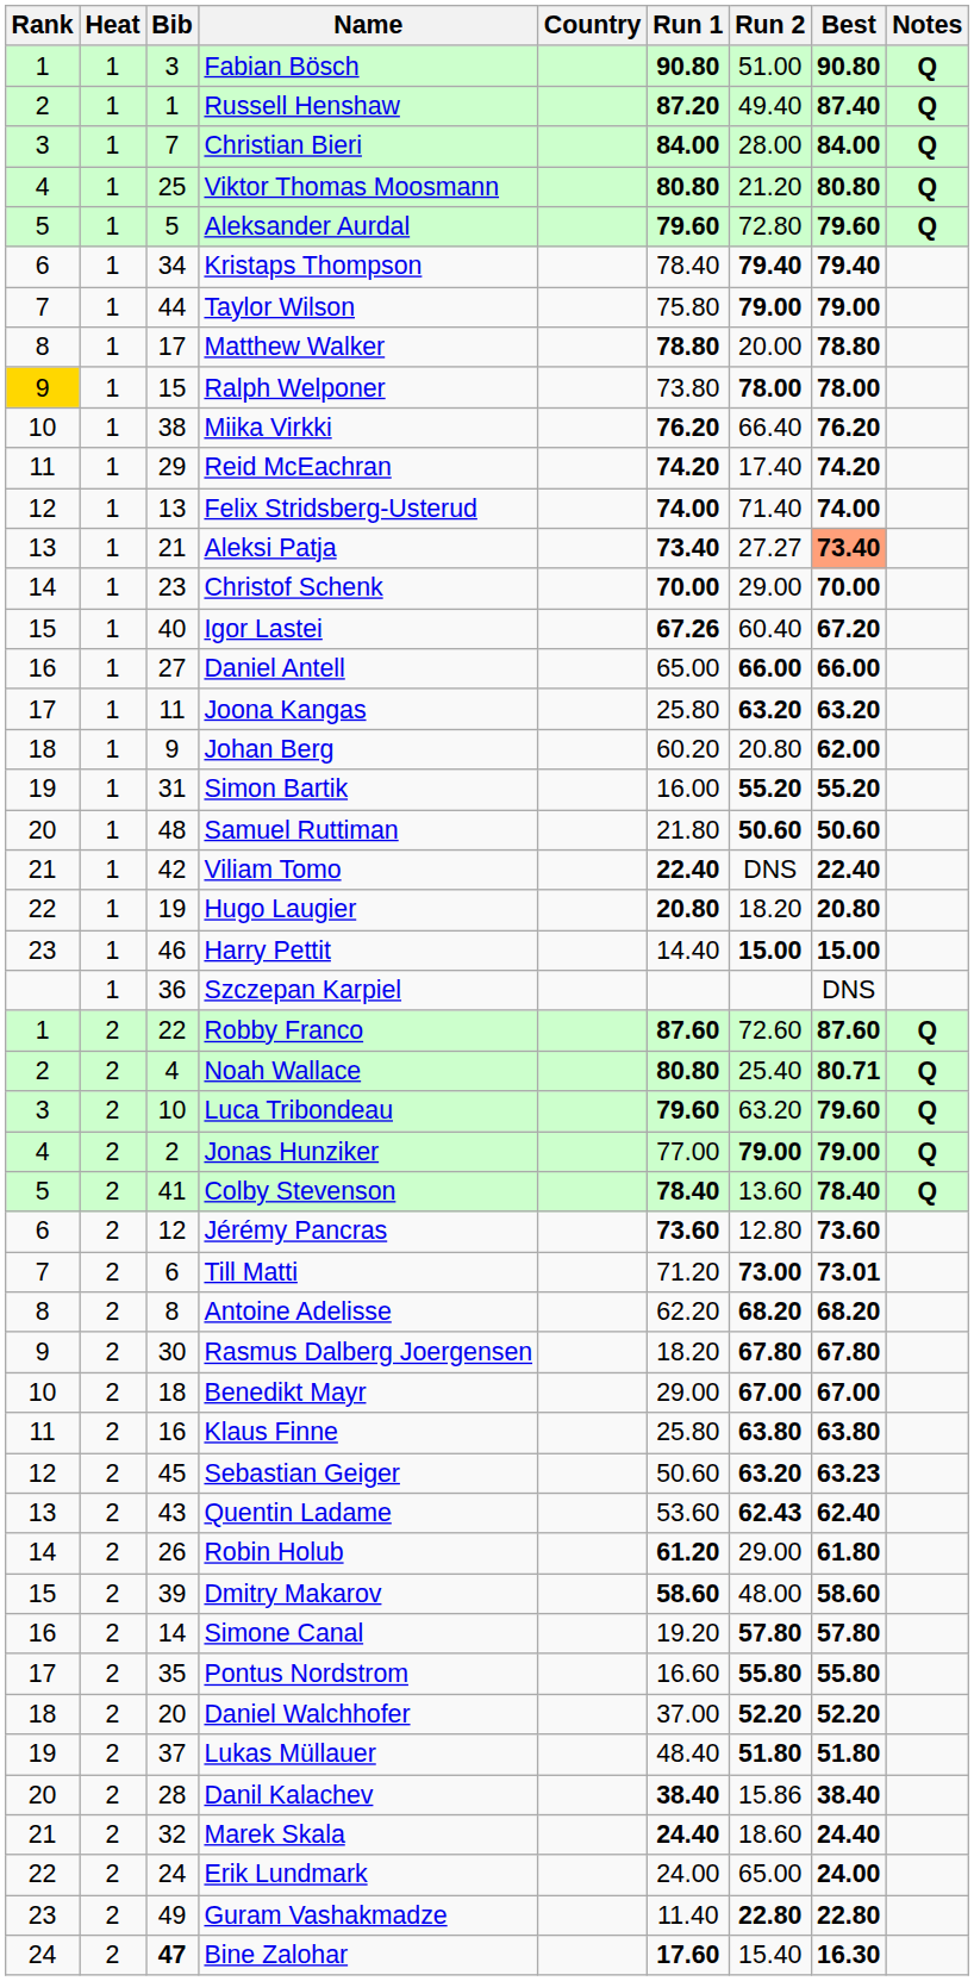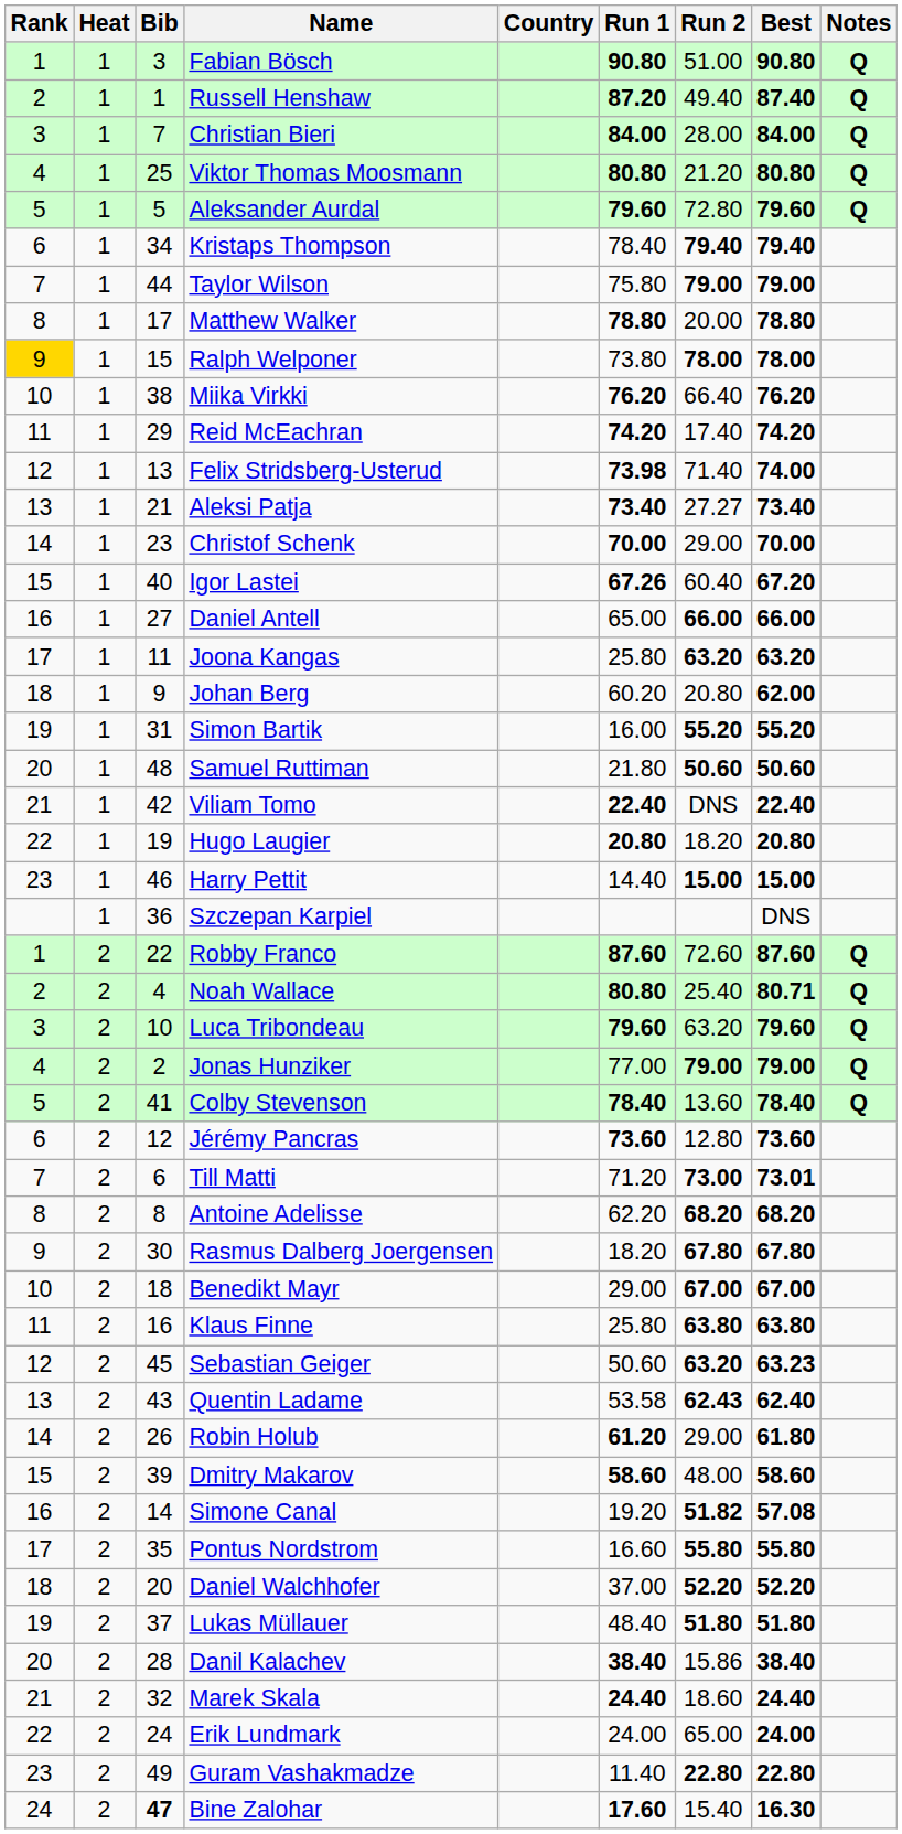 <table class="wikitable sortable" style="text-align:center">
 <tr>
 <th>Rank</th>
 <th>Heat</th>
 <th>Bib</th>
 <th>Name</th>
 <th>Country</th>
 <th>Run 1</th>
 <th>Run 2</th>
 <th>Best</th>
 <th>Notes</th>
 </tr>
 <tr bgcolor="#ccffcc">
 <td>1</td>
 <td>1</td>
 <td>3</td>
 <td align=left><a href='#'>Fabian Bösch</a></td>
 <td align=left></td>
 <td><strong>90.80</strong></td>
 <td>51.00</td>
 <td><strong>90.80</strong></td>
 <td><strong>Q</strong></td>
 </tr>
 <tr bgcolor="#ccffcc">
 <td>2</td>
 <td>1</td>
 <td>1</td>
 <td align=left><a href='#'>Russell Henshaw</a></td>
 <td align=left></td>
 <td><strong>87.20</strong></td>
 <td>49.40</td>
 <td><strong>87.40</strong></td>
 <td><strong>Q</strong></td>
 </tr>
 <tr bgcolor="#ccffcc">
 <td>3</td>
 <td>1</td>
 <td>7</td>
 <td align=left><a href='#'>Christian Bieri</a></td>
 <td align=left></td>
 <td><strong>84.00</strong></td>
 <td>28.00</td>
 <td><strong>84.00</strong></td>
 <td><strong>Q</strong></td>
 </tr>
 <tr bgcolor="#ccffcc">
 <td>4</td>
 <td>1</td>
 <td>25</td>
 <td align=left><a href='#'>Viktor Thomas Moosmann</a></td>
 <td align=left></td>
 <td><strong>80.80</strong></td>
 <td>21.20</td>
 <td><strong>80.80</strong></td>
 <td><strong>Q</strong></td>
 </tr>
 <tr bgcolor="#ccffcc">
 <td>5</td>
 <td>1</td>
 <td>5</td>
 <td align=left><a href='#'>Aleksander Aurdal</a></td>
 <td align=left></td>
 <td><strong>79.60</strong></td>
 <td>72.80</td>
 <td><strong>79.60</strong></td>
 <td><strong>Q</strong></td>
 </tr>
 <tr>
 <td>6</td>
 <td>1</td>
 <td>34</td>
 <td align=left><a href='#'>Kristaps Thompson</a></td>
 <td align=left></td>
 <td>78.40</td>
 <td><strong>79.40</strong></td>
 <td><strong>79.40</strong></td>
 <td></td>
 </tr>
 <tr>
 <td>7</td>
 <td>1</td>
 <td>44</td>
 <td align=left><a href='#'>Taylor Wilson</a></td>
 <td align=left></td>
 <td>75.80</td>
 <td><strong>79.00</strong></td>
 <td><strong>79.00</strong></td>
 <td></td>
 </tr>
 <tr>
 <td>8</td>
 <td>1</td>
 <td>17</td>
 <td align=left><a href='#'>Matthew Walker</a></td>
 <td align=left></td>
 <td><strong>78.80</strong></td>
 <td>20.00</td>
 <td><strong>78.80</strong></td>
 <td></td>
 </tr>
 <tr>
 <td style="background: gold;">9</td>
 <td>1</td>
 <td>15</td>
 <td align=left><a href='#'>Ralph Welponer</a></td>
 <td align=left></td>
 <td>73.80</td>
 <td><strong>78.00</strong></td>
 <td><strong>78.00</strong></td>
 <td></td>
 </tr>
 <tr>
 <td>10</td>
 <td>1</td>
 <td>38</td>
 <td align=left><a href='#'>Miika Virkki</a></td>
 <td align=left></td>
 <td><strong>76.20</strong></td>
 <td>66.40</td>
 <td><strong>76.20</strong></td>
 <td></td>
 </tr>
 <tr>
 <td>11</td>
 <td>1</td>
 <td>29</td>
 <td align=left><a href='#'>Reid McEachran</a></td>
 <td align=left></td>
 <td><strong>74.20</strong></td>
 <td>17.40</td>
 <td><strong>74.20</strong></td>
 <td></td>
 </tr>
 <tr>
 <td>12</td>
 <td>1</td>
 <td>13</td>
 <td align=left><a href='#'>Felix Stridsberg-Usterud</a></td>
 <td align=left></td>
-<td><strong>74.00</strong></td>
+<td><strong>73.98</strong></td>
 <td>71.40</td>
 <td><strong>74.00</strong></td>
 <td></td>
 </tr>
 <tr>
 <td>13</td>
 <td>1</td>
 <td>21</td>
 <td align=left><a href='#'>Aleksi Patja</a></td>
 <td align=left></td>
 <td><strong>73.40</strong></td>
 <td>27.27</td>
-<td style="background: lightsalmon;"><strong>73.40</strong></td>
+<td><strong>73.40</strong></td>
 <td></td>
 </tr>
 <tr>
 <td>14</td>
 <td>1</td>
 <td>23</td>
 <td align=left><a href='#'>Christof Schenk</a></td>
 <td align=left></td>
 <td><strong>70.00</strong></td>
 <td>29.00</td>
 <td><strong>70.00</strong></td>
 <td></td>
 </tr>
 <tr>
 <td>15</td>
 <td>1</td>
 <td>40</td>
 <td align=left><a href='#'>Igor Lastei</a></td>
 <td align=left></td>
 <td><strong>67.26</strong></td>
 <td>60.40</td>
 <td><strong>67.20</strong></td>
 <td></td>
 </tr>
 <tr>
 <td>16</td>
 <td>1</td>
 <td>27</td>
 <td align=left><a href='#'>Daniel Antell</a></td>
 <td align=left></td>
 <td>65.00</td>
 <td><strong>66.00</strong></td>
 <td><strong>66.00</strong></td>
 <td></td>
 </tr>
 <tr>
 <td>17</td>
 <td>1</td>
 <td>11</td>
 <td align=left><a href='#'>Joona Kangas</a></td>
 <td align=left></td>
 <td>25.80</td>
 <td><strong>63.20</strong></td>
 <td><strong>63.20</strong></td>
 <td></td>
 </tr>
 <tr>
 <td>18</td>
 <td>1</td>
 <td>9</td>
 <td align=left><a href='#'>Johan Berg</a></td>
 <td align=left></td>
 <td>60.20</td>
 <td>20.80</td>
 <td><strong>62.00</strong></td>
 <td></td>
 </tr>
 <tr>
 <td>19</td>
 <td>1</td>
 <td>31</td>
 <td align=left><a href='#'>Simon Bartik</a></td>
 <td align=left></td>
 <td>16.00</td>
 <td><strong>55.20</strong></td>
 <td><strong>55.20</strong></td>
 <td></td>
 </tr>
 <tr>
 <td>20</td>
 <td>1</td>
 <td>48</td>
 <td align=left><a href='#'>Samuel Ruttiman</a></td>
 <td align=left></td>
 <td>21.80</td>
 <td><strong>50.60</strong></td>
 <td><strong>50.60</strong></td>
 <td></td>
 </tr>
 <tr>
 <td>21</td>
 <td>1</td>
 <td>42</td>
 <td align=left><a href='#'>Viliam Tomo</a></td>
 <td align=left></td>
 <td><strong>22.40</strong></td>
 <td>DNS</td>
 <td><strong>22.40</strong></td>
 <td></td>
 </tr>
 <tr>
 <td>22</td>
 <td>1</td>
 <td>19</td>
 <td align=left><a href='#'>Hugo Laugier</a></td>
 <td align=left></td>
 <td><strong>20.80</strong></td>
 <td>18.20</td>
 <td><strong>20.80</strong></td>
 <td></td>
 </tr>
 <tr>
 <td>23</td>
 <td>1</td>
 <td>46</td>
 <td align=left><a href='#'>Harry Pettit</a></td>
 <td align=left></td>
 <td>14.40</td>
 <td><strong>15.00</strong></td>
 <td><strong>15.00</strong></td>
 <td></td>
 </tr>
 <tr>
 <td></td>
 <td>1</td>
 <td>36</td>
 <td align=left><a href='#'>Szczepan Karpiel</a></td>
 <td align=left></td>
 <td></td>
 <td></td>
 <td>DNS</td>
 <td></td>
 </tr>
 <tr bgcolor="#ccffcc">
 <td>1</td>
 <td>2</td>
 <td>22</td>
 <td align=left><a href='#'>Robby Franco</a></td>
 <td align=left></td>
 <td><strong>87.60</strong></td>
 <td>72.60</td>
 <td><strong>87.60</strong></td>
 <td><strong>Q</strong></td>
 </tr>
 <tr bgcolor="#ccffcc">
 <td>2</td>
 <td>2</td>
 <td>4</td>
 <td align=left><a href='#'>Noah Wallace</a></td>
 <td align=left></td>
 <td><strong>80.80</strong></td>
 <td>25.40</td>
 <td><strong>80.71</strong></td>
 <td><strong>Q</strong></td>
 </tr>
 <tr bgcolor="#ccffcc">
 <td>3</td>
 <td>2</td>
 <td>10</td>
 <td align=left><a href='#'>Luca Tribondeau</a></td>
 <td align=left></td>
 <td><strong>79.60</strong></td>
 <td>63.20</td>
 <td><strong>79.60</strong></td>
 <td><strong>Q</strong></td>
 </tr>
 <tr bgcolor="#ccffcc">
 <td>4</td>
 <td>2</td>
 <td>2</td>
 <td align=left><a href='#'>Jonas Hunziker</a></td>
 <td align=left></td>
 <td>77.00</td>
 <td><strong>79.00</strong></td>
 <td><strong>79.00</strong></td>
 <td><strong>Q</strong></td>
 </tr>
 <tr bgcolor="#ccffcc">
 <td>5</td>
 <td>2</td>
 <td>41</td>
 <td align=left><a href='#'>Colby Stevenson</a></td>
 <td align=left></td>
 <td><strong>78.40</strong></td>
 <td>13.60</td>
 <td><strong>78.40</strong></td>
 <td><strong>Q</strong></td>
 </tr>
 <tr>
 <td>6</td>
 <td>2</td>
 <td>12</td>
 <td align=left><a href='#'>Jérémy Pancras</a></td>
 <td align=left></td>
 <td><strong>73.60</strong></td>
 <td>12.80</td>
 <td><strong>73.60</strong></td>
 <td></td>
 </tr>
 <tr>
 <td>7</td>
 <td>2</td>
 <td>6</td>
 <td align=left><a href='#'>Till Matti</a></td>
 <td align=left></td>
 <td>71.20</td>
 <td><strong>73.00</strong></td>
 <td><strong>73.01</strong></td>
 <td></td>
 </tr>
 <tr>
 <td>8</td>
 <td>2</td>
 <td>8</td>
 <td align=left><a href='#'>Antoine Adelisse</a></td>
 <td align=left></td>
 <td>62.20</td>
 <td><strong>68.20</strong></td>
 <td><strong>68.20</strong></td>
 <td></td>
 </tr>
 <tr>
 <td>9</td>
 <td>2</td>
 <td>30</td>
 <td align=left><a href='#'>Rasmus Dalberg Joergensen</a></td>
 <td align=left></td>
 <td>18.20</td>
 <td><strong>67.80</strong></td>
 <td><strong>67.80</strong></td>
 <td></td>
 </tr>
 <tr>
 <td>10</td>
 <td>2</td>
 <td>18</td>
 <td align=left><a href='#'>Benedikt Mayr</a></td>
 <td align=left></td>
 <td>29.00</td>
 <td><strong>67.00</strong></td>
 <td><strong>67.00</strong></td>
 <td></td>
 </tr>
 <tr>
 <td>11</td>
 <td>2</td>
 <td>16</td>
 <td align=left><a href='#'>Klaus Finne</a></td>
 <td align=left></td>
 <td>25.80</td>
 <td><strong>63.80</strong></td>
 <td><strong>63.80</strong></td>
 <td></td>
 </tr>
 <tr>
 <td>12</td>
 <td>2</td>
 <td>45</td>
 <td align=left><a href='#'>Sebastian Geiger</a></td>
 <td align=left></td>
 <td>50.60</td>
 <td><strong>63.20</strong></td>
 <td><strong>63.23</strong></td>
 <td></td>
 </tr>
 <tr>
 <td>13</td>
 <td>2</td>
 <td>43</td>
 <td align=left><a href='#'>Quentin Ladame</a></td>
 <td align=left></td>
-<td>53.60</td>
+<td>53.58</td>
 <td><strong>62.43</strong></td>
 <td><strong>62.40</strong></td>
 <td></td>
 </tr>
 <tr>
 <td>14</td>
 <td>2</td>
 <td>26</td>
 <td align=left><a href='#'>Robin Holub</a></td>
 <td align=left></td>
 <td><strong>61.20</strong></td>
 <td>29.00</td>
 <td><strong>61.80</strong></td>
 <td></td>
 </tr>
 <tr>
 <td>15</td>
 <td>2</td>
 <td>39</td>
 <td align=left><a href='#'>Dmitry Makarov</a></td>
 <td align=left></td>
 <td><strong>58.60</strong></td>
 <td>48.00</td>
 <td><strong>58.60</strong></td>
 <td></td>
 </tr>
 <tr>
 <td>16</td>
 <td>2</td>
 <td>14</td>
 <td align=left><a href='#'>Simone Canal</a></td>
 <td align=left></td>
 <td>19.20</td>
-<td><strong>57.80</strong></td>
-<td><strong>57.80</strong></td>
+<td><strong>51.82</strong></td>
+<td><strong>57.08</strong></td>
 <td></td>
 </tr>
 <tr>
 <td>17</td>
 <td>2</td>
 <td>35</td>
 <td align=left><a href='#'>Pontus Nordstrom</a></td>
 <td align=left></td>
 <td>16.60</td>
 <td><strong>55.80</strong></td>
 <td><strong>55.80</strong></td>
 <td></td>
 </tr>
 <tr>
 <td>18</td>
 <td>2</td>
 <td>20</td>
 <td align=left><a href='#'>Daniel Walchhofer</a></td>
 <td align=left></td>
 <td>37.00</td>
 <td><strong>52.20</strong></td>
 <td><strong>52.20</strong></td>
 <td></td>
 </tr>
 <tr>
 <td>19</td>
 <td>2</td>
 <td>37</td>
 <td align=left><a href='#'>Lukas Müllauer</a></td>
 <td align=left></td>
 <td>48.40</td>
 <td><strong>51.80</strong></td>
 <td><strong>51.80</strong></td>
 <td></td>
 </tr>
 <tr>
 <td>20</td>
 <td>2</td>
 <td>28</td>
 <td align=left><a href='#'>Danil Kalachev</a></td>
 <td align=left></td>
 <td><strong>38.40</strong></td>
 <td>15.86</td>
 <td><strong>38.40</strong></td>
 <td></td>
 </tr>
 <tr>
 <td>21</td>
 <td>2</td>
 <td>32</td>
 <td align=left><a href='#'>Marek Skala</a></td>
 <td align=left></td>
 <td><strong>24.40</strong></td>
 <td>18.60</td>
 <td><strong>24.40</strong></td>
 <td></td>
 </tr>
 <tr>
 <td>22</td>
 <td>2</td>
 <td>24</td>
 <td align=left><a href='#'>Erik Lundmark</a></td>
 <td align=left></td>
 <td>24.00</td>
 <td>65.00</td>
 <td><strong>24.00</strong></td>
 <td></td>
 </tr>
 <tr>
 <td>23</td>
 <td>2</td>
 <td>49</td>
 <td align=left><a href='#'>Guram Vashakmadze</a></td>
 <td align=left></td>
 <td>11.40</td>
 <td><strong>22.80</strong></td>
 <td><strong>22.80</strong></td>
 <td></td>
 </tr>
 <tr>
 <td>24</td>
 <td>2</td>
 <td><strong>47</strong></td>
 <td align=left><a href='#'>Bine Zalohar</a></td>
 <td align=left></td>
 <td><strong>17.60</strong></td>
 <td>15.40</td>
 <td><strong>16.30</strong></td>
 <td></td>
 </tr>
 </table>
